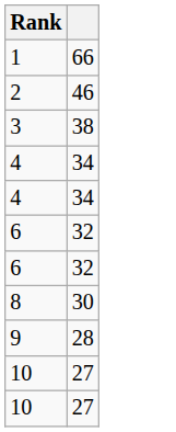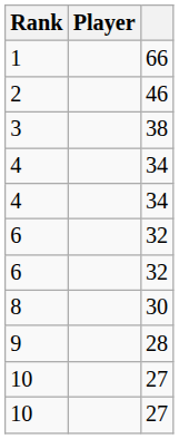 <table class=wikitable>
 <tr>
 <th>Rank</th>
+<th>Player</th>
 <th></th>
 </tr>
 <tr>
 <td>1</td>
+<td></td>
 <td align=center>66</td>
 </tr>
 <tr>
 <td>2</td>
+<td></td>
 <td align=center>46</td>
 </tr>
 <tr>
 <td>3</td>
+<td></td>
 <td align=center>38</td>
 </tr>
 <tr>
 <td>4</td>
+<td></td>
 <td align=center>34</td>
 </tr>
 <tr>
 <td>4</td>
+<td><strong></strong></td>
 <td align=center>34</td>
 </tr>
 <tr>
 <td>6</td>
+<td></td>
 <td align=center>32</td>
 </tr>
 <tr>
 <td>6</td>
+<td></td>
 <td align=center>32</td>
 </tr>
 <tr>
 <td>8</td>
+<td><strong></strong></td>
 <td align=center>30</td>
 </tr>
 <tr>
 <td>9</td>
+<td></td>
 <td align=center>28</td>
 </tr>
 <tr>
 <td>10</td>
+<td></td>
 <td align=center>27</td>
 </tr>
 <tr>
 <td>10</td>
+<td></td>
 <td align=center>27</td>
 </tr>
 </table>
